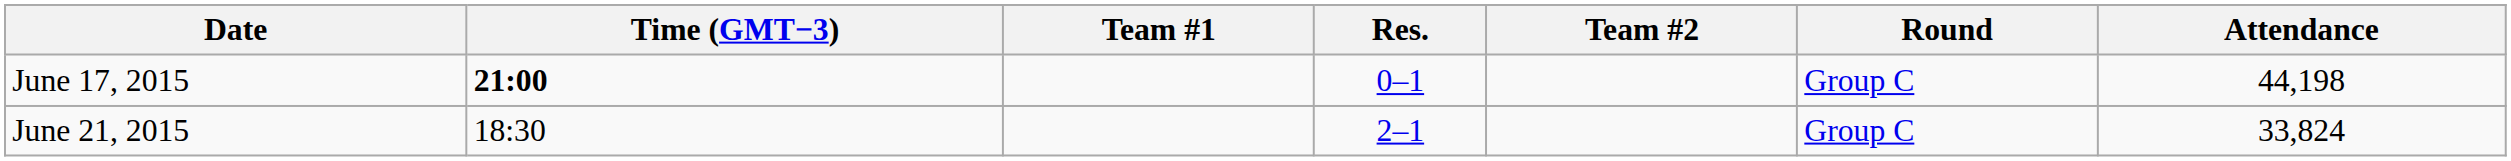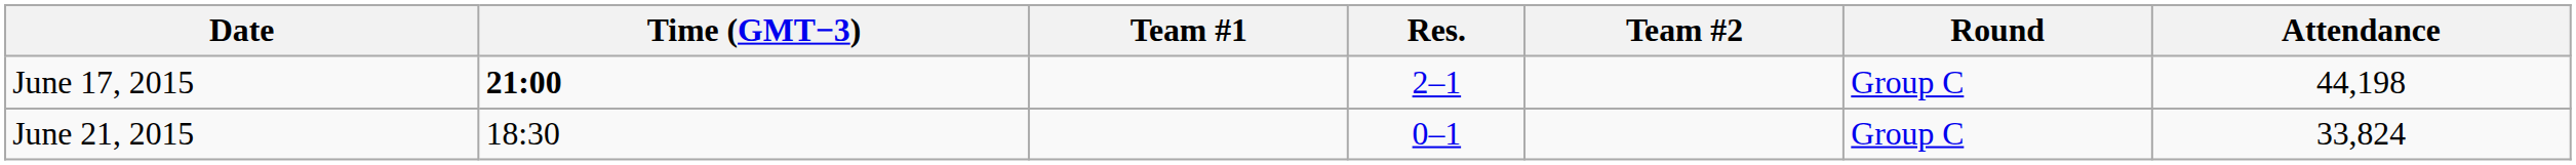 <table class="wikitable"  style="text-align:left; width:100%;">
 <tr>
 <th>Date</th>
 <th>Time (<a href='#'>GMT−3</a>)</th>
 <th>Team #1</th>
 <th>Res.</th>
 <th>Team #2</th>
 <th>Round</th>
 <th>Attendance</th>
 </tr>
 <tr>
 <td>June 17, 2015</td>
 <td><strong>21:00</strong></td>
 <td></td>
-<td style="text-align:center;"><a href='#'>0–1</a></td>
+<td style="text-align:center;"><a href='#'>2–1</a></td>
 <td></td>
 <td><a href='#'>Group C</a></td>
 <td style="text-align:center;">44,198</td>
 </tr>
 <tr>
 <td>June 21, 2015</td>
 <td>18:30</td>
 <td></td>
-<td style="text-align:center;"><a href='#'>2–1</a></td>
+<td style="text-align:center;"><a href='#'>0–1</a></td>
 <td></td>
 <td><a href='#'>Group C</a></td>
 <td style="text-align:center;">33,824</td>
 </tr>
 </table>
